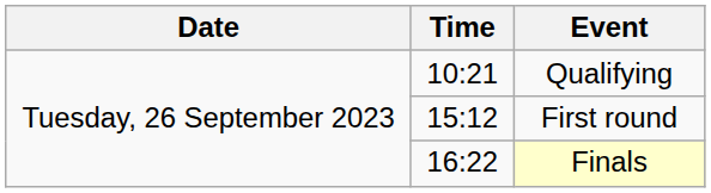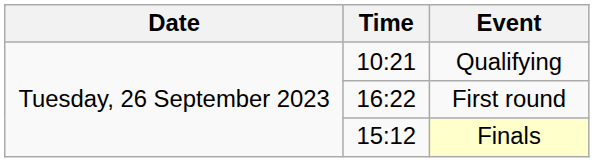 <table class = "wikitable" style="text-align:center;">
 <tr>
 <th width=220>Date</th>
 <th width=50>Time</th>
 <th width=100>Event</th>
 </tr>
 <tr>
 <td rowspan=3>Tuesday, 26 September 2023</td>
 <td>10:21</td>
 <td>Qualifying</td>
 </tr>
 <tr>
-<td>15:12</td>
+<td>16:22</td>
 <td>First round</td>
 </tr>
 <tr>
-<td>16:22</td>
+<td>15:12</td>
 <td bgcolor=ffffcc>Finals</td>
 </tr>
 </table>
